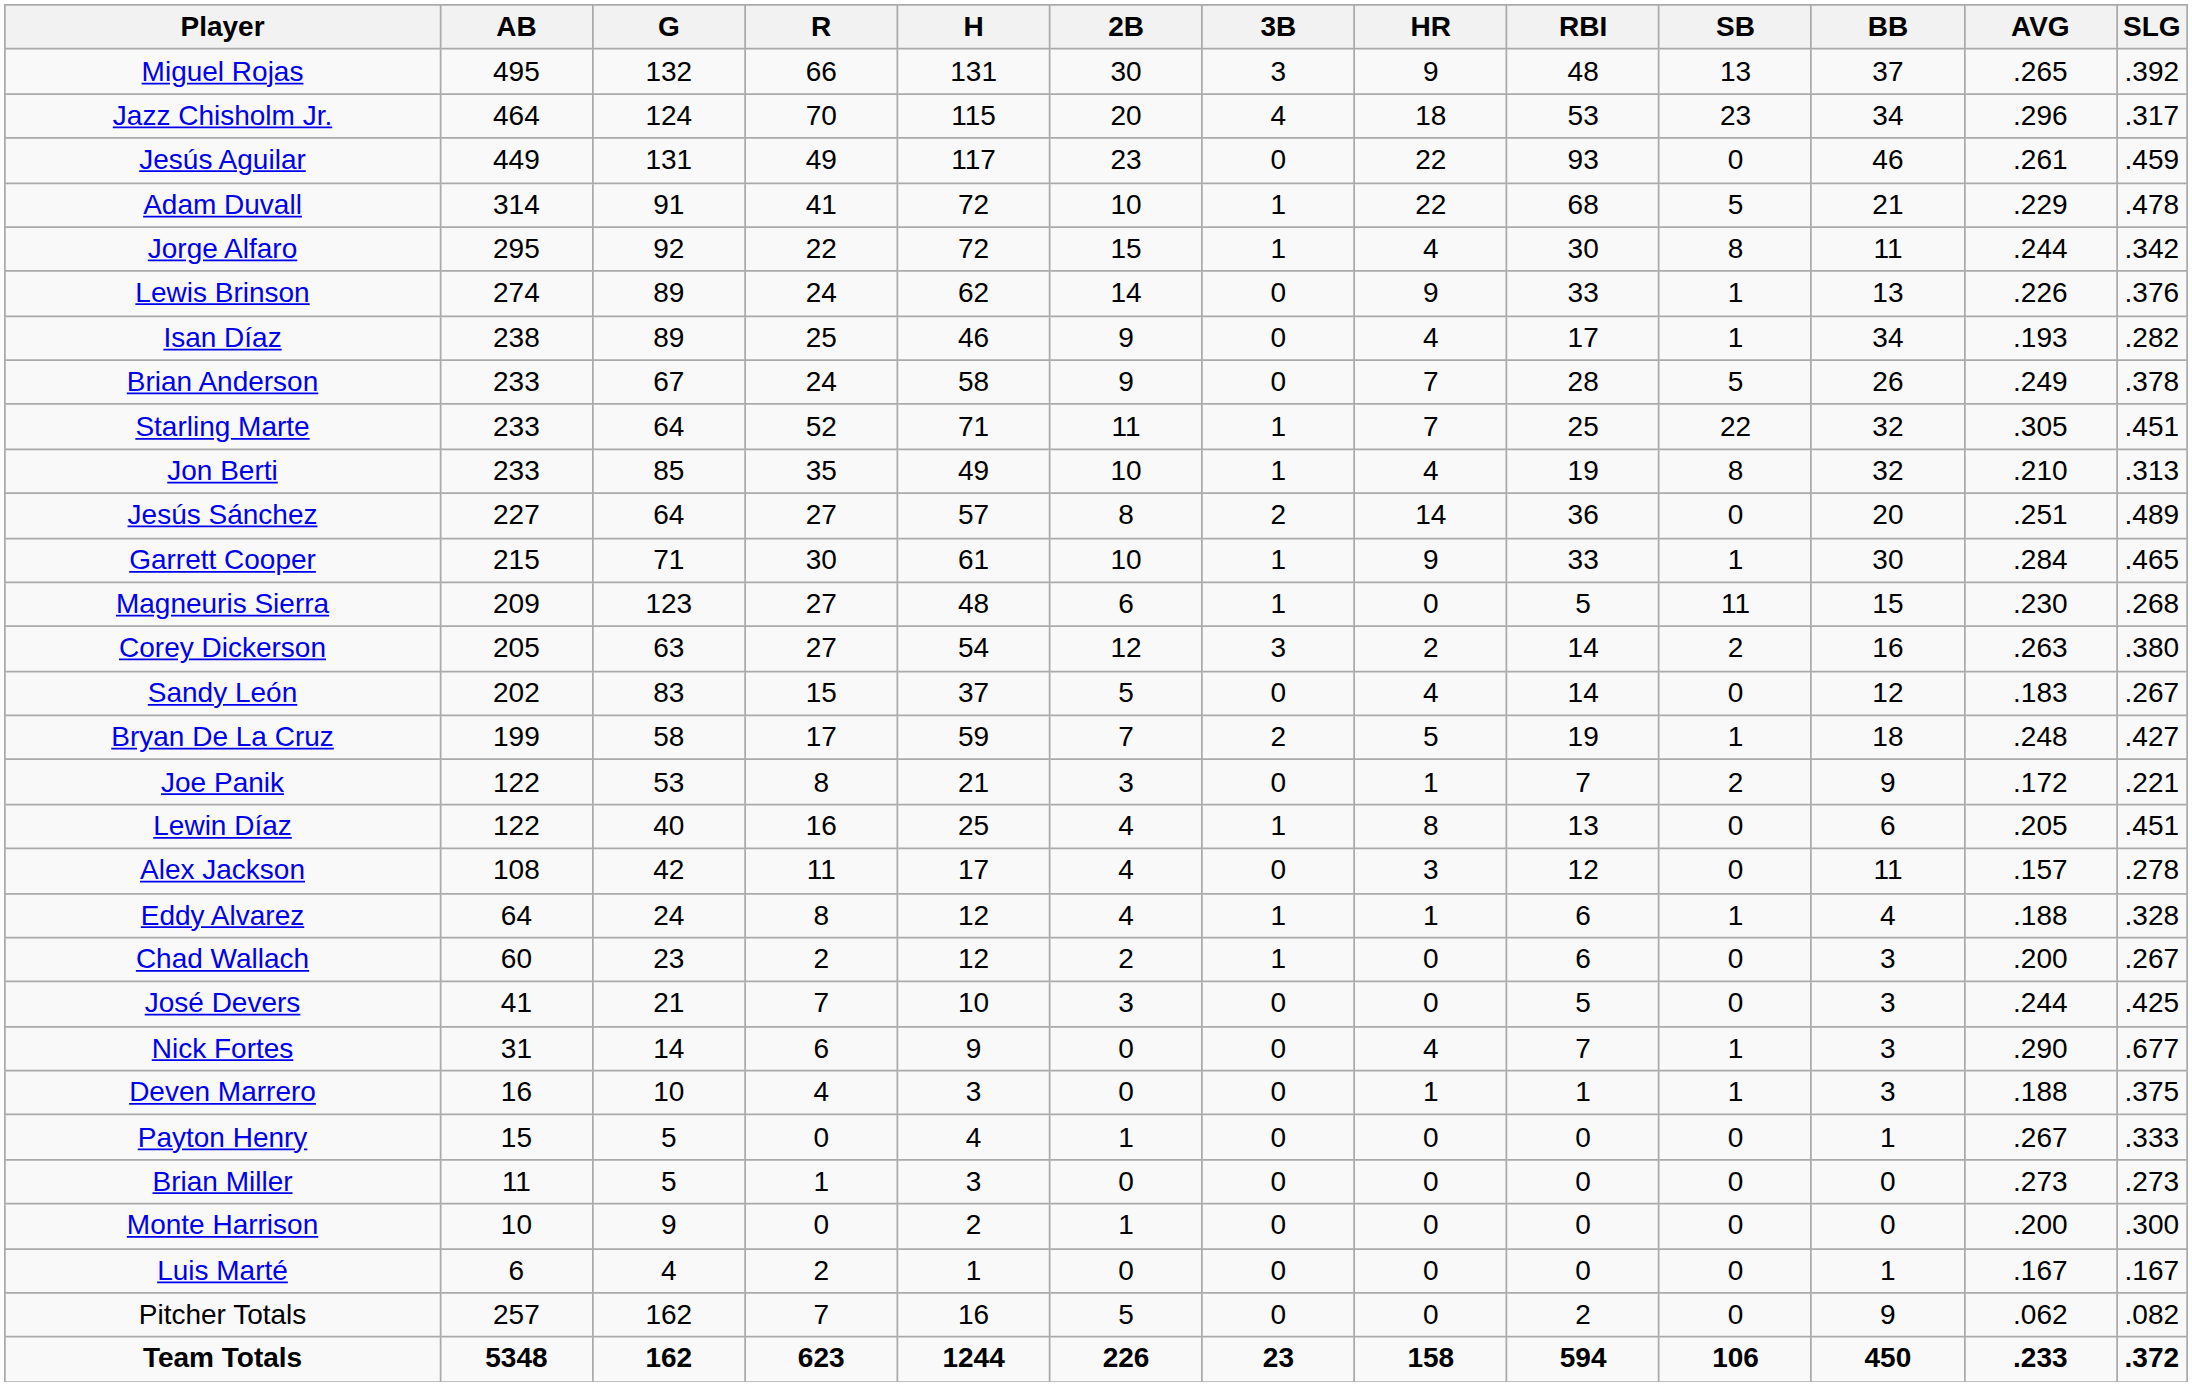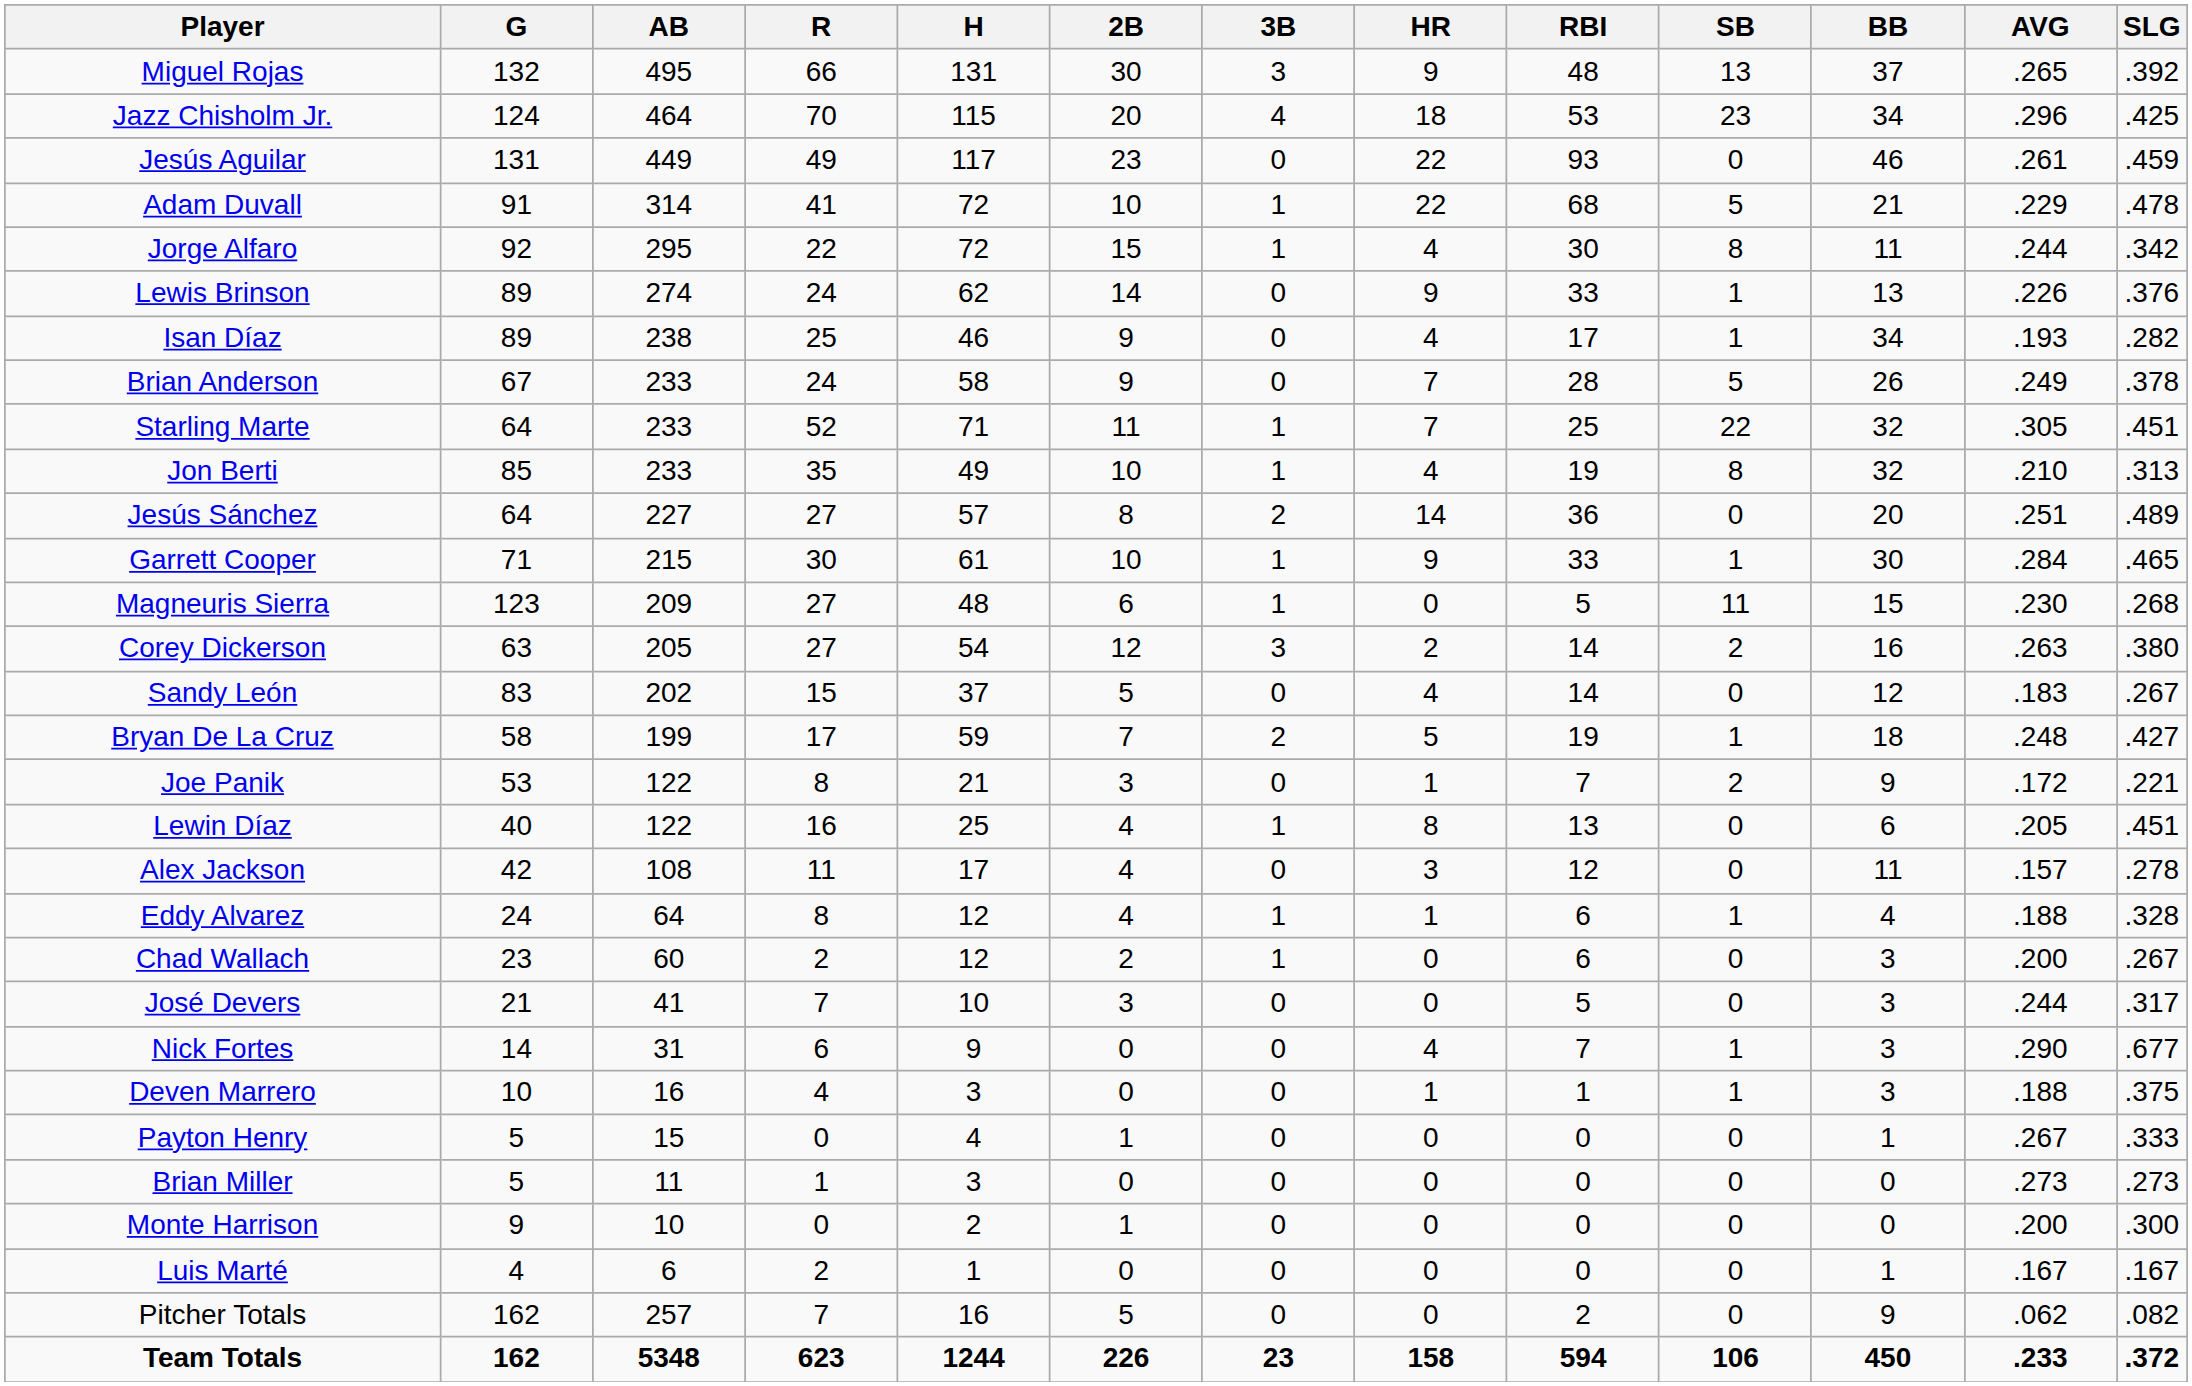 <table class=wikitable style="text-align:center">
 <tr>
 <th bgcolor=#DDDDFF; width="20%">Player</th>
+<th bgcolor=#DDDDFF; width="7%">G</th>
 <th bgcolor=#DDDDFF; width="7%">AB</th>
-<th bgcolor=#DDDDFF; width="7%">G</th>
 <th bgcolor=#DDDDFF; width="7%">R</th>
 <th bgcolor=#DDDDFF; width="7%">H</th>
 <th bgcolor=#DDDDFF; width="7%">2B</th>
 <th bgcolor=#DDDDFF; width="7%">3B</th>
 <th bgcolor=#DDDDFF; width="7%">HR</th>
 <th bgcolor=#DDDDFF; width="7%">RBI</th>
 <th bgcolor=#DDDDFF; width="7%">SB</th>
 <th bgcolor=#DDDDFF; width="7%">BB</th>
 <th bgcolor=#DDDDFF; width="7%">AVG</th>
 <th bgcolor=#DDDDFF; width="7%">SLG</th>
 </tr>
 <tr>
 <td><a href='#'>Miguel Rojas</a></td>
+<td>132</td>
 <td>495</td>
-<td>132</td>
 <td>66</td>
 <td>131</td>
 <td>30</td>
 <td>3</td>
 <td>9</td>
 <td>48</td>
 <td>13</td>
 <td>37</td>
 <td>.265</td>
 <td>.392</td>
 </tr>
 <tr>
 <td><a href='#'>Jazz Chisholm Jr.</a></td>
+<td>124</td>
 <td>464</td>
-<td>124</td>
 <td>70</td>
 <td>115</td>
 <td>20</td>
 <td>4</td>
 <td>18</td>
 <td>53</td>
 <td>23</td>
 <td>34</td>
 <td>.296</td>
-<td>.317</td>
+<td>.425</td>
 </tr>
 <tr>
 <td><a href='#'>Jesús Aguilar</a></td>
+<td>131</td>
 <td>449</td>
-<td>131</td>
 <td>49</td>
 <td>117</td>
 <td>23</td>
 <td>0</td>
 <td>22</td>
 <td>93</td>
 <td>0</td>
 <td>46</td>
 <td>.261</td>
 <td>.459</td>
 </tr>
 <tr>
 <td><a href='#'>Adam Duvall</a></td>
+<td>91</td>
 <td>314</td>
-<td>91</td>
 <td>41</td>
 <td>72</td>
 <td>10</td>
 <td>1</td>
 <td>22</td>
 <td>68</td>
 <td>5</td>
 <td>21</td>
 <td>.229</td>
 <td>.478</td>
 </tr>
 <tr>
 <td><a href='#'>Jorge Alfaro</a></td>
+<td>92</td>
 <td>295</td>
-<td>92</td>
 <td>22</td>
 <td>72</td>
 <td>15</td>
 <td>1</td>
 <td>4</td>
 <td>30</td>
 <td>8</td>
 <td>11</td>
 <td>.244</td>
 <td>.342</td>
 </tr>
 <tr>
 <td><a href='#'>Lewis Brinson</a></td>
+<td>89</td>
 <td>274</td>
-<td>89</td>
 <td>24</td>
 <td>62</td>
 <td>14</td>
 <td>0</td>
 <td>9</td>
 <td>33</td>
 <td>1</td>
 <td>13</td>
 <td>.226</td>
 <td>.376</td>
 </tr>
 <tr>
 <td><a href='#'>Isan Díaz</a></td>
+<td>89</td>
 <td>238</td>
-<td>89</td>
 <td>25</td>
 <td>46</td>
 <td>9</td>
 <td>0</td>
 <td>4</td>
 <td>17</td>
 <td>1</td>
 <td>34</td>
 <td>.193</td>
 <td>.282</td>
 </tr>
 <tr>
 <td><a href='#'>Brian Anderson</a></td>
+<td>67</td>
 <td>233</td>
-<td>67</td>
 <td>24</td>
 <td>58</td>
 <td>9</td>
 <td>0</td>
 <td>7</td>
 <td>28</td>
 <td>5</td>
 <td>26</td>
 <td>.249</td>
 <td>.378</td>
 </tr>
 <tr>
 <td><a href='#'>Starling Marte</a></td>
+<td>64</td>
 <td>233</td>
-<td>64</td>
 <td>52</td>
 <td>71</td>
 <td>11</td>
 <td>1</td>
 <td>7</td>
 <td>25</td>
 <td>22</td>
 <td>32</td>
 <td>.305</td>
 <td>.451</td>
 </tr>
 <tr>
 <td><a href='#'>Jon Berti</a></td>
+<td>85</td>
 <td>233</td>
-<td>85</td>
 <td>35</td>
 <td>49</td>
 <td>10</td>
 <td>1</td>
 <td>4</td>
 <td>19</td>
 <td>8</td>
 <td>32</td>
 <td>.210</td>
 <td>.313</td>
 </tr>
 <tr>
 <td><a href='#'>Jesús Sánchez</a></td>
+<td>64</td>
 <td>227</td>
-<td>64</td>
 <td>27</td>
 <td>57</td>
 <td>8</td>
 <td>2</td>
 <td>14</td>
 <td>36</td>
 <td>0</td>
 <td>20</td>
 <td>.251</td>
 <td>.489</td>
 </tr>
 <tr>
 <td><a href='#'>Garrett Cooper</a></td>
+<td>71</td>
 <td>215</td>
-<td>71</td>
 <td>30</td>
 <td>61</td>
 <td>10</td>
 <td>1</td>
 <td>9</td>
 <td>33</td>
 <td>1</td>
 <td>30</td>
 <td>.284</td>
 <td>.465</td>
 </tr>
 <tr>
 <td><a href='#'>Magneuris Sierra</a></td>
+<td>123</td>
 <td>209</td>
-<td>123</td>
 <td>27</td>
 <td>48</td>
 <td>6</td>
 <td>1</td>
 <td>0</td>
 <td>5</td>
 <td>11</td>
 <td>15</td>
 <td>.230</td>
 <td>.268</td>
 </tr>
 <tr>
 <td><a href='#'>Corey Dickerson</a></td>
+<td>63</td>
 <td>205</td>
-<td>63</td>
 <td>27</td>
 <td>54</td>
 <td>12</td>
 <td>3</td>
 <td>2</td>
 <td>14</td>
 <td>2</td>
 <td>16</td>
 <td>.263</td>
 <td>.380</td>
 </tr>
 <tr>
 <td><a href='#'>Sandy León</a></td>
+<td>83</td>
 <td>202</td>
-<td>83</td>
 <td>15</td>
 <td>37</td>
 <td>5</td>
 <td>0</td>
 <td>4</td>
 <td>14</td>
 <td>0</td>
 <td>12</td>
 <td>.183</td>
 <td>.267</td>
 </tr>
 <tr>
 <td><a href='#'>Bryan De La Cruz</a></td>
+<td>58</td>
 <td>199</td>
-<td>58</td>
 <td>17</td>
 <td>59</td>
 <td>7</td>
 <td>2</td>
 <td>5</td>
 <td>19</td>
 <td>1</td>
 <td>18</td>
 <td>.248</td>
 <td>.427</td>
 </tr>
 <tr>
 <td><a href='#'>Joe Panik</a></td>
+<td>53</td>
 <td>122</td>
-<td>53</td>
 <td>8</td>
 <td>21</td>
 <td>3</td>
 <td>0</td>
 <td>1</td>
 <td>7</td>
 <td>2</td>
 <td>9</td>
 <td>.172</td>
 <td>.221</td>
 </tr>
 <tr>
 <td><a href='#'>Lewin Díaz</a></td>
+<td>40</td>
 <td>122</td>
-<td>40</td>
 <td>16</td>
 <td>25</td>
 <td>4</td>
 <td>1</td>
 <td>8</td>
 <td>13</td>
 <td>0</td>
 <td>6</td>
 <td>.205</td>
 <td>.451</td>
 </tr>
 <tr>
 <td><a href='#'>Alex Jackson</a></td>
+<td>42</td>
 <td>108</td>
-<td>42</td>
 <td>11</td>
 <td>17</td>
 <td>4</td>
 <td>0</td>
 <td>3</td>
 <td>12</td>
 <td>0</td>
 <td>11</td>
 <td>.157</td>
 <td>.278</td>
 </tr>
 <tr>
 <td><a href='#'>Eddy Alvarez</a></td>
+<td>24</td>
 <td>64</td>
-<td>24</td>
 <td>8</td>
 <td>12</td>
 <td>4</td>
 <td>1</td>
 <td>1</td>
 <td>6</td>
 <td>1</td>
 <td>4</td>
 <td>.188</td>
 <td>.328</td>
 </tr>
 <tr>
 <td><a href='#'>Chad Wallach</a></td>
+<td>23</td>
 <td>60</td>
-<td>23</td>
 <td>2</td>
 <td>12</td>
 <td>2</td>
 <td>1</td>
 <td>0</td>
 <td>6</td>
 <td>0</td>
 <td>3</td>
 <td>.200</td>
 <td>.267</td>
 </tr>
 <tr>
 <td><a href='#'>José Devers</a></td>
+<td>21</td>
 <td>41</td>
-<td>21</td>
 <td>7</td>
 <td>10</td>
 <td>3</td>
 <td>0</td>
 <td>0</td>
 <td>5</td>
 <td>0</td>
 <td>3</td>
 <td>.244</td>
-<td>.425</td>
+<td>.317</td>
 </tr>
 <tr>
 <td><a href='#'>Nick Fortes</a></td>
+<td>14</td>
 <td>31</td>
-<td>14</td>
 <td>6</td>
 <td>9</td>
 <td>0</td>
 <td>0</td>
 <td>4</td>
 <td>7</td>
 <td>1</td>
 <td>3</td>
 <td>.290</td>
 <td>.677</td>
 </tr>
 <tr>
 <td><a href='#'>Deven Marrero</a></td>
+<td>10</td>
 <td>16</td>
-<td>10</td>
 <td>4</td>
 <td>3</td>
 <td>0</td>
 <td>0</td>
 <td>1</td>
 <td>1</td>
 <td>1</td>
 <td>3</td>
 <td>.188</td>
 <td>.375</td>
 </tr>
 <tr>
 <td><a href='#'>Payton Henry</a></td>
+<td>5</td>
 <td>15</td>
-<td>5</td>
 <td>0</td>
 <td>4</td>
 <td>1</td>
 <td>0</td>
 <td>0</td>
 <td>0</td>
 <td>0</td>
 <td>1</td>
 <td>.267</td>
 <td>.333</td>
 </tr>
 <tr>
 <td><a href='#'>Brian Miller</a></td>
+<td>5</td>
 <td>11</td>
-<td>5</td>
 <td>1</td>
 <td>3</td>
 <td>0</td>
 <td>0</td>
 <td>0</td>
 <td>0</td>
 <td>0</td>
 <td>0</td>
 <td>.273</td>
 <td>.273</td>
 </tr>
 <tr>
 <td><a href='#'>Monte Harrison</a></td>
+<td>9</td>
 <td>10</td>
-<td>9</td>
 <td>0</td>
 <td>2</td>
 <td>1</td>
 <td>0</td>
 <td>0</td>
 <td>0</td>
 <td>0</td>
 <td>0</td>
 <td>.200</td>
 <td>.300</td>
 </tr>
 <tr>
 <td><a href='#'>Luis Marté</a></td>
+<td>4</td>
 <td>6</td>
-<td>4</td>
 <td>2</td>
 <td>1</td>
 <td>0</td>
 <td>0</td>
 <td>0</td>
 <td>0</td>
 <td>0</td>
 <td>1</td>
 <td>.167</td>
 <td>.167</td>
 </tr>
 <tr>
 <td>Pitcher Totals</td>
+<td>162</td>
 <td>257</td>
-<td>162</td>
 <td>7</td>
 <td>16</td>
 <td>5</td>
 <td>0</td>
 <td>0</td>
 <td>2</td>
 <td>0</td>
 <td>9</td>
 <td>.062</td>
 <td>.082</td>
 </tr>
 <tr>
 <td><strong>Team Totals</strong></td>
+<td><strong>162</strong></td>
 <td><strong>5348</strong></td>
-<td><strong>162</strong></td>
 <td><strong>623</strong></td>
 <td><strong>1244</strong></td>
 <td><strong>226</strong></td>
 <td><strong>23</strong></td>
 <td><strong>158</strong></td>
 <td><strong>594</strong></td>
 <td><strong>106</strong></td>
 <td><strong>450</strong></td>
 <td><strong>.233</strong></td>
 <td><strong>.372</strong></td>
 </tr>
 </table>
